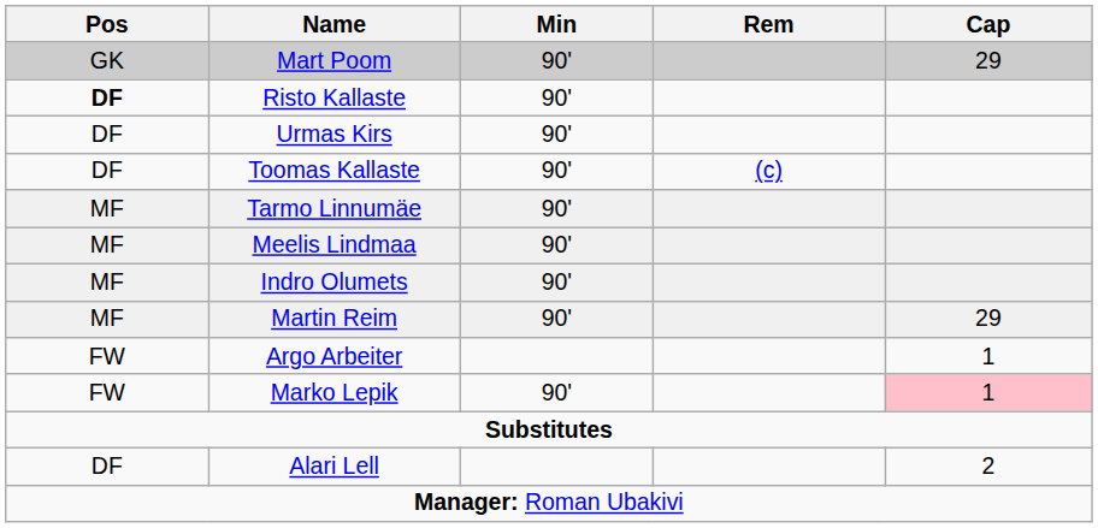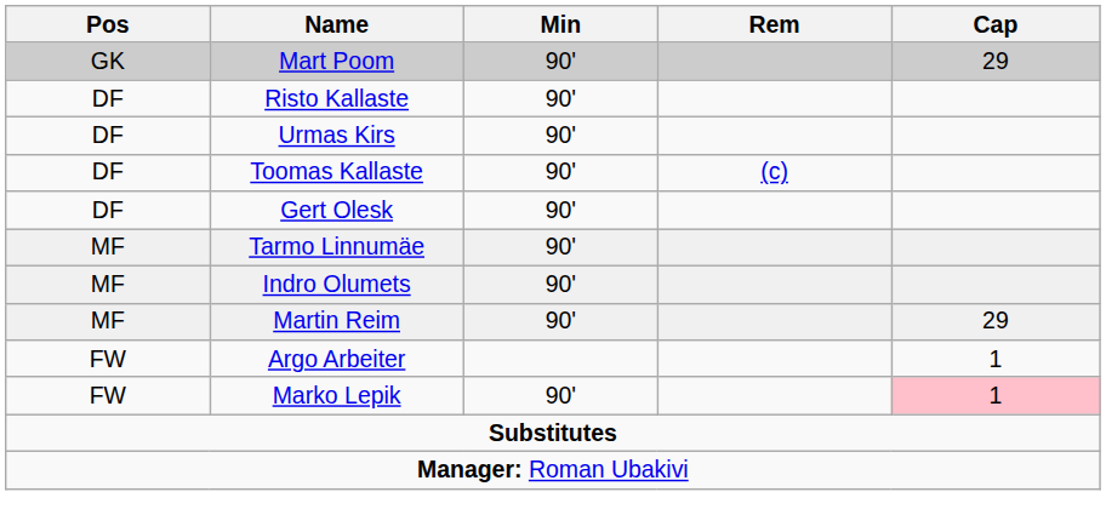 <table class="wikitable collapsible collapsed" align="center" style="font-size:85%; text-align:center;" width="50%">
 <tr>
 <th>Pos</th>
 <th width=140>Name</th>
 <th>Min</th>
 <th>Rem</th>
 <th>Cap</th>
 </tr>
 <tr bgcolor="cccccc">
 <td>GK</td>
 <td><a href='#'>Mart Poom</a></td>
 <td>90'</td>
 <td></td>
 <td>29</td>
 </tr>
 <tr>
-<td><strong>DF</strong></td>
+<td>DF</td>
 <td><a href='#'>Risto Kallaste</a></td>
 <td>90'</td>
 <td></td>
 <td></td>
 </tr>
 <tr>
 <td>DF</td>
 <td><a href='#'>Urmas Kirs</a></td>
 <td>90'</td>
 <td></td>
 <td></td>
 </tr>
 <tr>
 <td>DF</td>
 <td><a href='#'>Toomas Kallaste</a></td>
 <td>90'</td>
 <td><a href='#'>(c)</a></td>
 <td></td>
 </tr>
-<tr bgcolor="#F0F0F0">
-<td>MF</td>
-<td><a href='#'>Tarmo Linnumäe</a></td>
+<tr>
+<td>DF</td>
+<td><a href='#'>Gert Olesk</a></td>
 <td>90'</td>
 <td></td>
 <td></td>
 </tr>
 <tr bgcolor="#F0F0F0">
 <td>MF</td>
-<td><a href='#'>Meelis Lindmaa</a></td>
+<td><a href='#'>Tarmo Linnumäe</a></td>
 <td>90'</td>
 <td></td>
 <td></td>
 </tr>
 <tr bgcolor="#F0F0F0">
 <td>MF</td>
 <td><a href='#'>Indro Olumets</a></td>
 <td>90'</td>
 <td></td>
 <td></td>
 </tr>
 <tr bgcolor="#F0F0F0">
 <td>MF</td>
 <td><a href='#'>Martin Reim</a></td>
 <td>90'</td>
 <td></td>
 <td>29</td>
 </tr>
 <tr>
 <td>FW</td>
 <td><a href='#'>Argo Arbeiter</a></td>
 <td></td>
 <td></td>
 <td>1</td>
 </tr>
 <tr>
 <td>FW</td>
 <td><a href='#'>Marko Lepik</a></td>
 <td>90'</td>
 <td></td>
 <td style="background: pink;">1</td>
 </tr>
 <tr>
 <td colspan=5 align=center><strong>Substitutes</strong></td>
 </tr>
 <tr>
-<td>DF</td>
-<td><a href='#'>Alari Lell</a></td>
-<td></td>
-<td></td>
-<td>2</td>
-</tr>
-<tr>
 <td colspan=5 align=center><strong>Manager:</strong>  <a href='#'>Roman Ubakivi</a></td>
 </tr>
 </table>
